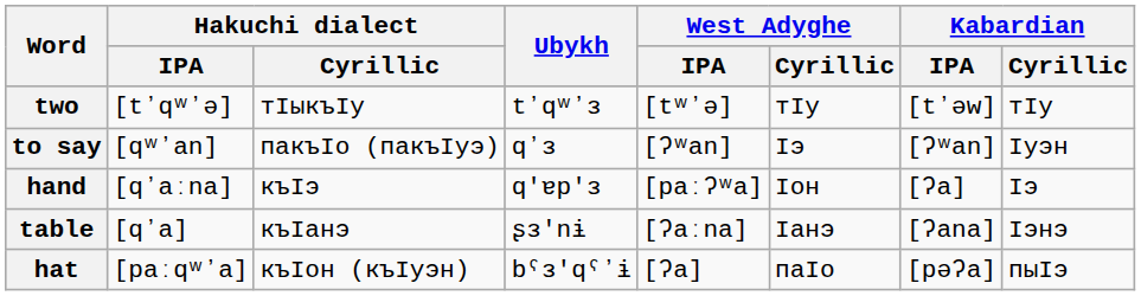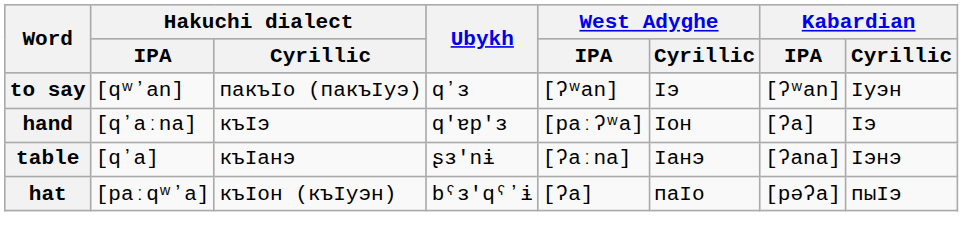 <table class="wikitable" border="1" text-align="right">
 <tr>
 <th rowspan="2">Word</th>
 <th colspan="2">Hakuchi dialect</th>
 <th rowspan="2"><a href='#'>Ubykh</a></th>
 <th colspan="2"><a href='#'>West Adyghe</a></th>
 <th colspan="2"><a href='#'>Kabardian</a></th>
 </tr>
 <tr>
 <th>IPA</th>
 <th>Cyrillic</th>
 <th>IPA</th>
 <th>Cyrillic</th>
 <th>IPA</th>
 <th>Cyrillic</th>
-</tr>
-<tr>
-<th>two</th>
-<td>[tʼqʷʼə]</td>
-<td>тӀыкъӀу</td>
-<td>tʼqʷʼɜ</td>
-<td>[tʷʼə]</td>
-<td>тӀу</td>
-<td>[tʼəw]</td>
-<td>тӀу</td>
 </tr>
 <tr>
 <th>to say</th>
 <td>[qʷʼan]</td>
 <td>пакъӀо (пакъӀуэ)</td>
 <td>qʼɜ</td>
 <td>[ʔʷan]</td>
 <td>Ӏэ</td>
 <td>[ʔʷan]</td>
 <td>Ӏуэн</td>
 </tr>
 <tr>
 <th>hand</th>
 <td>[qʼaːna]</td>
 <td>къӀэ</td>
 <td>q'ɐp'ɜ</td>
 <td>[paːʔʷa]</td>
 <td>Ӏон</td>
 <td>[ʔa]</td>
 <td>Ӏэ</td>
 </tr>
 <tr>
 <th>table</th>
 <td>[qʼa]</td>
 <td>къӀанэ</td>
 <td>ʂɜ'nɨ</td>
 <td>[ʔaːna]</td>
 <td>Ӏанэ</td>
 <td>[ʔana]</td>
 <td>Ӏэнэ</td>
 </tr>
 <tr>
 <th>hat</th>
 <td>[paːqʷʼa]</td>
 <td>къӀон (къӀуэн)</td>
 <td>bˤɜ'qˤʼɨ</td>
 <td>[ʔa]</td>
 <td>паӀо</td>
 <td>[pəʔa]</td>
 <td>пыIэ</td>
 </tr>
 </table>
